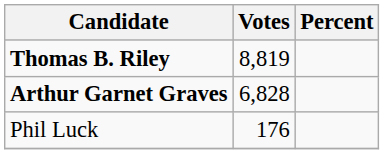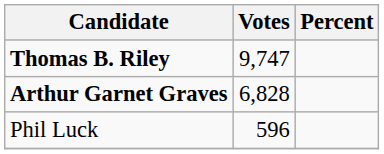 <table class="wikitable">
 <tr>
 <th>Candidate</th>
 <th>Votes</th>
 <th>Percent</th>
 </tr>
 <tr>
 <td style="font-weight:bold;">Thomas B. Riley</td>
-<td style="text-align:right;">8,819</td>
+<td style="text-align:right;">9,747</td>
 <td style="text-align:right;"></td>
 </tr>
 <tr>
 <td style="font-weight:bold;">Arthur Garnet Graves</td>
 <td style="text-align:right;">6,828</td>
 <td style="text-align:right;"></td>
 </tr>
 <tr>
 <td>Phil Luck</td>
-<td style="text-align:right;">176</td>
+<td style="text-align:right;">596</td>
 <td style="text-align:right;"></td>
 </tr>
 <tr>
 </tr>
 </table>
